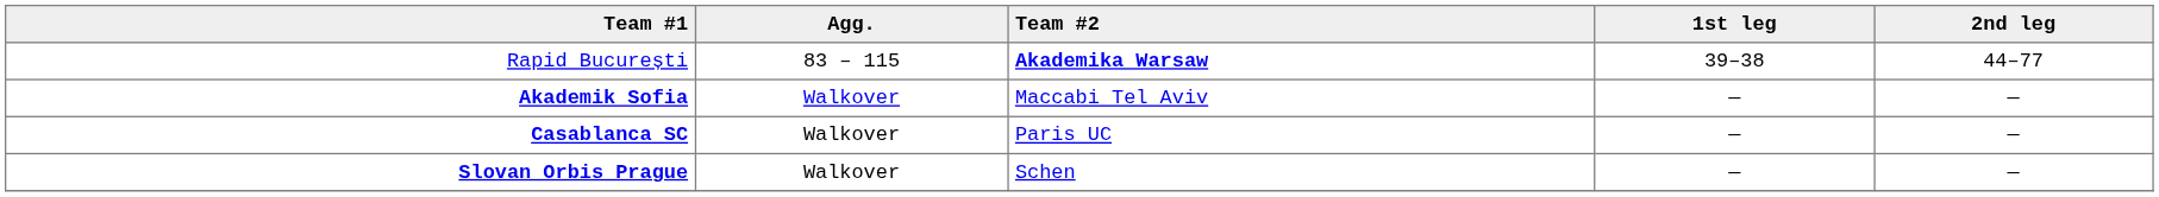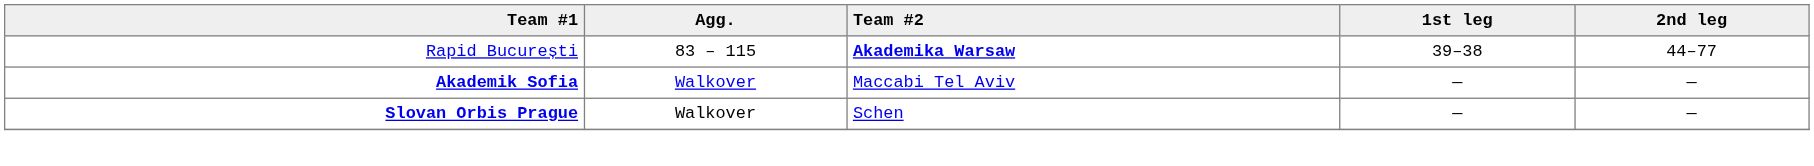 <table border=1 cellspacing=0 cellpadding=4 style="border-collapse: collapse;" width=70%>
 <tr bgcolor="efefef">
 <th align=right>Team #1</th>
 <th>Agg.</th>
 <th align=left>Team #2</th>
 <th>1st leg</th>
 <th>2nd leg</th>
 </tr>
 <tr>
 <td align=right><a href='#'>Rapid București</a> </td>
 <td align=center>83 – 115</td>
 <td> <strong><a href='#'>Akademika Warsaw</a></strong></td>
 <td align=center>39–38</td>
 <td align=center>44–77</td>
 </tr>
 <tr>
 <td align=right><strong><a href='#'>Akademik Sofia</a></strong> </td>
 <td align=center><a href='#'>Walkover</a></td>
 <td> <a href='#'>Maccabi Tel Aviv</a></td>
 <td align=center>—</td>
 <td align=center>—</td>
 </tr>
 <tr>
-<td align=right><strong><a href='#'>Casablanca SC</a></strong> </td>
-<td align=center>Walkover</td>
-<td> <a href='#'>Paris UC</a></td>
-<td align=center>—</td>
-<td align=center>—</td>
-</tr>
-<tr>
 <td align=right><strong><a href='#'>Slovan Orbis Prague</a></strong> </td>
 <td align=center>Walkover</td>
 <td> <a href='#'>Schen</a></td>
 <td align=center>—</td>
 <td align=center>—</td>
 </tr>
 <tr>
 </tr>
 </table>
